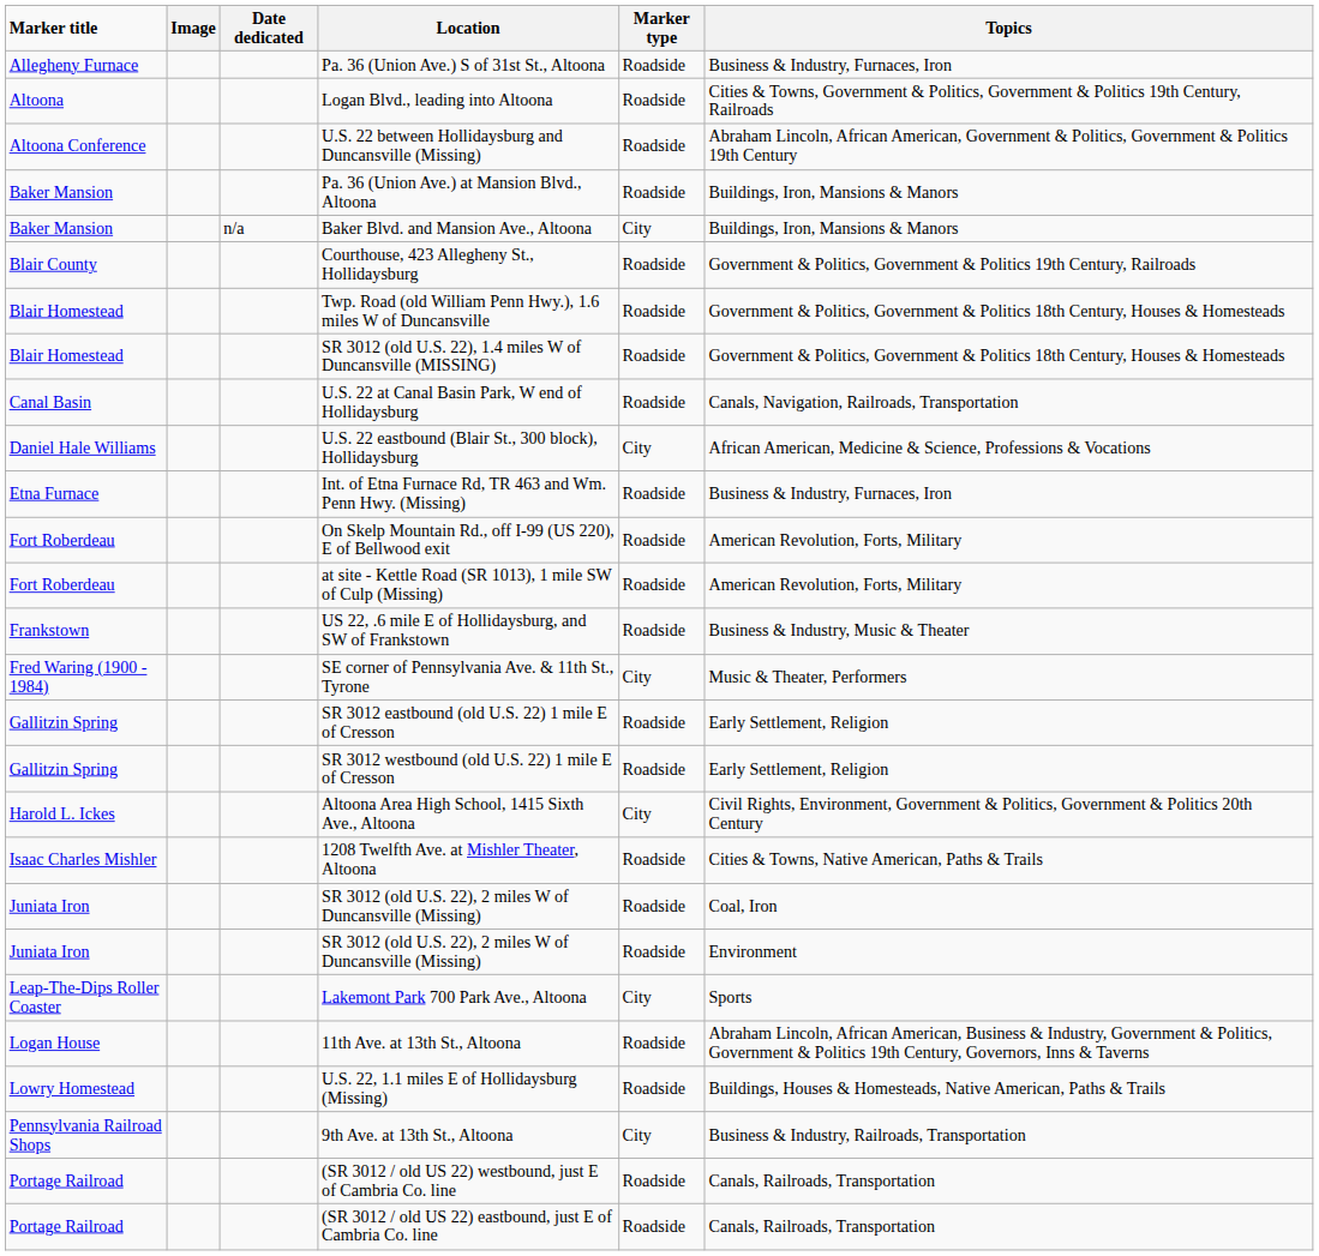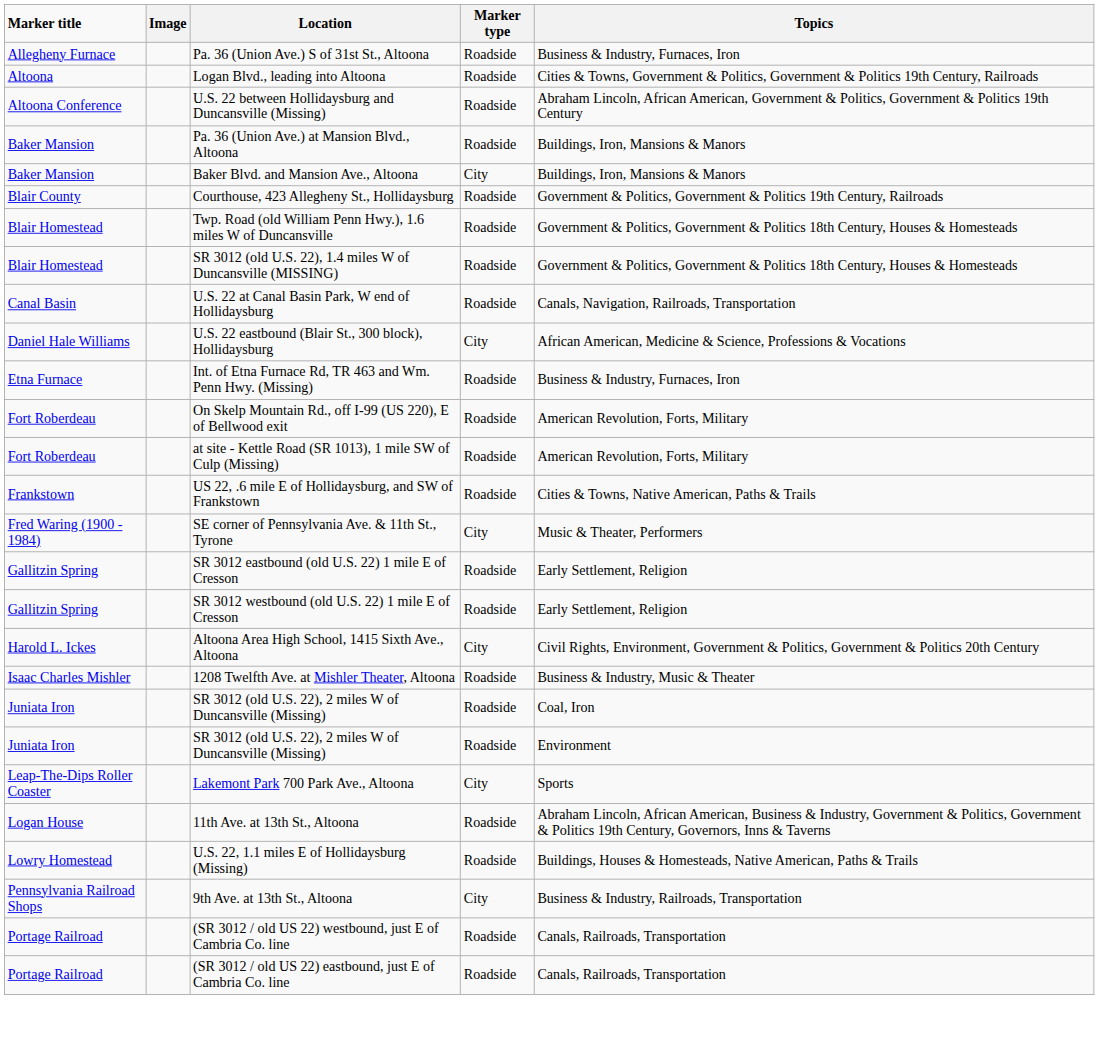 <table class="wikitable sortable" style="width:98%">
 <tr>
 <td><strong>Marker title</strong></td>
 <th class="unsortable"><strong>Image</strong></th>
-<th><strong>Date dedicated</strong></th>
 <th><strong>Location</strong></th>
 <th><strong>Marker type</strong></th>
 <th><strong>Topics</strong></th>
 </tr>
 <tr ->
 <td><a href='#'>Allegheny Furnace</a></td>
-<td></td>
 <td></td>
 <td>Pa. 36 (Union Ave.) S of 31st St., Altoona<br><small></small></td>
 <td>Roadside</td>
 <td>Business & Industry, Furnaces, Iron</td>
 </tr>
 <tr ->
 <td><a href='#'>Altoona</a></td>
 <td></td>
-<td></td>
 <td>Logan Blvd., leading into Altoona<br><small></small></td>
 <td>Roadside</td>
 <td>Cities & Towns, Government & Politics, Government & Politics 19th Century, Railroads</td>
 </tr>
 <tr ->
 <td><a href='#'>Altoona Conference</a></td>
-<td></td>
 <td></td>
 <td>U.S. 22 between Hollidaysburg and Duncansville (Missing)<br><small></small></td>
 <td>Roadside</td>
 <td>Abraham Lincoln, African American, Government & Politics, Government & Politics 19th Century</td>
 </tr>
 <tr ->
 <td><a href='#'>Baker Mansion</a></td>
 <td></td>
-<td></td>
 <td>Pa. 36 (Union Ave.) at Mansion Blvd., Altoona<br><small></small></td>
 <td>Roadside</td>
 <td>Buildings, Iron, Mansions & Manors</td>
 </tr>
 <tr ->
 <td><a href='#'>Baker Mansion</a></td>
 <td></td>
-<td>n/a</td>
 <td>Baker Blvd. and Mansion Ave., Altoona<br><small></small></td>
 <td>City</td>
 <td>Buildings, Iron, Mansions & Manors</td>
 </tr>
 <tr ->
 <td><a href='#'>Blair County</a></td>
-<td></td>
 <td></td>
 <td>Courthouse, 423 Allegheny St., Hollidaysburg<br><small></small></td>
 <td>Roadside</td>
 <td>Government & Politics, Government & Politics 19th Century, Railroads</td>
 </tr>
 <tr ->
 <td><a href='#'>Blair Homestead</a></td>
 <td></td>
-<td></td>
 <td>Twp. Road (old William Penn Hwy.), 1.6 miles W of Duncansville<br><small></small></td>
 <td>Roadside</td>
 <td>Government & Politics, Government & Politics 18th Century, Houses & Homesteads</td>
 </tr>
 <tr ->
 <td><a href='#'>Blair Homestead</a></td>
-<td></td>
 <td></td>
 <td>SR 3012 (old U.S. 22), 1.4 miles W of Duncansville (MISSING)<br><small></small></td>
 <td>Roadside</td>
 <td>Government & Politics, Government & Politics 18th Century, Houses & Homesteads</td>
 </tr>
 <tr ->
 <td><a href='#'>Canal Basin</a></td>
 <td></td>
-<td></td>
 <td>U.S. 22 at Canal Basin Park, W end of Hollidaysburg<br><small></small></td>
 <td>Roadside</td>
 <td>Canals, Navigation, Railroads, Transportation</td>
 </tr>
 <tr ->
 <td><a href='#'>Daniel Hale Williams</a></td>
-<td></td>
 <td></td>
 <td>U.S. 22 eastbound (Blair St., 300 block), Hollidaysburg<br><small></small></td>
 <td>City</td>
 <td>African American, Medicine & Science, Professions & Vocations</td>
 </tr>
 <tr ->
 <td><a href='#'>Etna Furnace</a></td>
 <td></td>
-<td></td>
 <td>Int. of Etna Furnace Rd, TR 463 and Wm. Penn Hwy. (Missing)<br><small></small></td>
 <td>Roadside</td>
 <td>Business & Industry, Furnaces, Iron</td>
 </tr>
 <tr ->
 <td><a href='#'>Fort Roberdeau</a></td>
-<td></td>
 <td></td>
 <td>On Skelp Mountain Rd., off I-99 (US 220), E of Bellwood exit<br><small></small></td>
 <td>Roadside</td>
 <td>American Revolution, Forts, Military</td>
 </tr>
 <tr ->
 <td><a href='#'>Fort Roberdeau</a></td>
 <td></td>
-<td></td>
 <td>at site - Kettle Road (SR 1013), 1 mile SW of Culp (Missing)<br><small></small></td>
 <td>Roadside</td>
 <td>American Revolution, Forts, Military</td>
 </tr>
 <tr ->
 <td><a href='#'>Frankstown</a></td>
 <td></td>
-<td></td>
 <td>US 22, .6 mile E of Hollidaysburg, and SW of Frankstown<br><small></small></td>
 <td>Roadside</td>
-<td>Business & Industry, Music & Theater</td>
+<td>Cities & Towns, Native American, Paths & Trails</td>
 </tr>
 <tr ->
 <td><a href='#'>Fred Waring (1900 - 1984)</a></td>
-<td></td>
 <td></td>
 <td>SE corner of Pennsylvania Ave. & 11th St., Tyrone<br><small></small></td>
 <td>City</td>
 <td>Music & Theater, Performers</td>
 </tr>
 <tr ->
 <td><a href='#'>Gallitzin Spring</a></td>
 <td></td>
-<td></td>
 <td>SR 3012 eastbound (old U.S. 22) 1 mile E of Cresson<br><small></small></td>
 <td>Roadside</td>
 <td>Early Settlement, Religion</td>
 </tr>
 <tr ->
 <td><a href='#'>Gallitzin Spring</a></td>
-<td></td>
 <td></td>
 <td>SR 3012 westbound (old U.S. 22) 1 mile E of Cresson<br><small></small></td>
 <td>Roadside</td>
 <td>Early Settlement, Religion</td>
 </tr>
 <tr ->
 <td><a href='#'>Harold L. Ickes</a></td>
 <td></td>
-<td></td>
 <td>Altoona Area High School, 1415 Sixth Ave., Altoona<br><small></small></td>
 <td>City</td>
 <td>Civil Rights, Environment, Government & Politics, Government & Politics 20th Century</td>
 </tr>
 <tr ->
 <td><a href='#'>Isaac Charles Mishler</a></td>
 <td></td>
-<td></td>
 <td>1208 Twelfth Ave. at <a href='#'>Mishler Theater</a>, Altoona<br><small></small></td>
 <td>Roadside</td>
-<td>Cities & Towns, Native American, Paths & Trails</td>
+<td>Business & Industry, Music & Theater</td>
 </tr>
 <tr ->
 <td><a href='#'>Juniata Iron</a></td>
-<td></td>
 <td></td>
 <td>SR 3012 (old U.S. 22), 2 miles W of Duncansville (Missing)<br><small></small></td>
 <td>Roadside</td>
 <td>Coal, Iron</td>
 </tr>
 <tr ->
 <td><a href='#'>Juniata Iron</a></td>
 <td></td>
-<td></td>
 <td>SR 3012 (old U.S. 22), 2 miles W of Duncansville (Missing)<br><small></small></td>
 <td>Roadside</td>
 <td>Environment</td>
 </tr>
 <tr ->
 <td><a href='#'>Leap-The-Dips Roller Coaster</a></td>
-<td></td>
 <td></td>
 <td><a href='#'>Lakemont Park</a> 700 Park Ave., Altoona<br><small></small></td>
 <td>City</td>
 <td>Sports</td>
 </tr>
 <tr ->
 <td><a href='#'>Logan House</a></td>
 <td></td>
-<td></td>
 <td>11th Ave. at 13th St., Altoona<br><small></small></td>
 <td>Roadside</td>
 <td>Abraham Lincoln, African American, Business & Industry, Government & Politics, Government & Politics 19th Century, Governors, Inns & Taverns</td>
 </tr>
 <tr ->
 <td><a href='#'>Lowry Homestead</a></td>
-<td></td>
 <td></td>
 <td>U.S. 22, 1.1 miles E of Hollidaysburg (Missing)<br><small></small></td>
 <td>Roadside</td>
 <td>Buildings, Houses & Homesteads, Native American, Paths & Trails</td>
 </tr>
 <tr ->
 <td><a href='#'>Pennsylvania Railroad Shops</a></td>
 <td></td>
-<td></td>
 <td>9th Ave. at 13th St., Altoona<br><small></small></td>
 <td>City</td>
 <td>Business & Industry, Railroads, Transportation</td>
 </tr>
 <tr ->
 <td><a href='#'>Portage Railroad</a></td>
-<td></td>
 <td></td>
 <td>(SR 3012 / old US 22) westbound, just E of Cambria Co. line<br><small></small></td>
 <td>Roadside</td>
 <td>Canals, Railroads, Transportation</td>
 </tr>
 <tr ->
 <td><a href='#'>Portage Railroad</a></td>
 <td></td>
-<td></td>
 <td>(SR 3012 / old US 22) eastbound, just E of Cambria Co. line<br><small></small></td>
 <td>Roadside</td>
 <td>Canals, Railroads, Transportation</td>
 </tr>
 </table>
